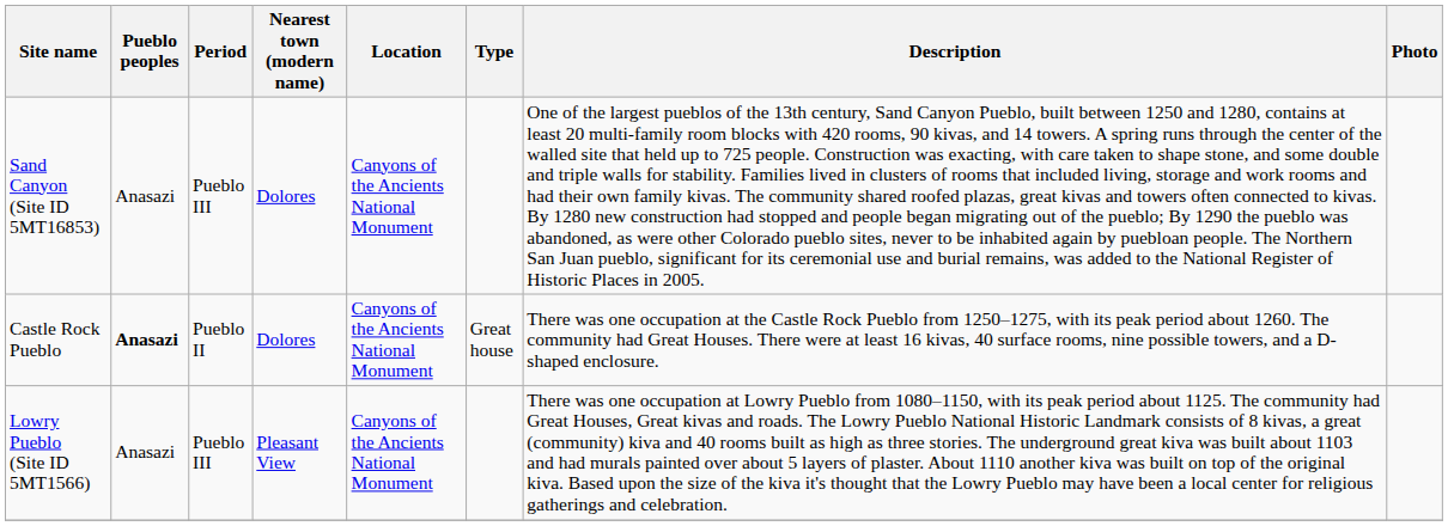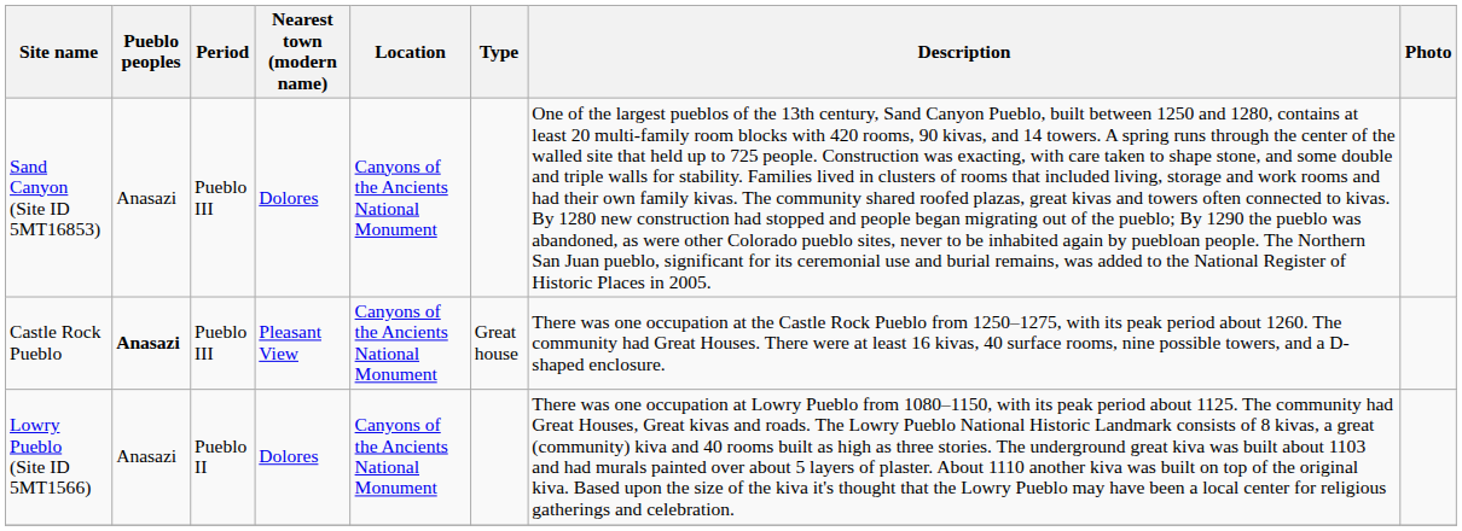 <table class="wikitable sortable" style="width:98%">
 <tr>
 <th>Site name</th>
 <th>Pueblo peoples</th>
 <th>Period</th>
 <th>Nearest town (modern name)</th>
 <th>Location</th>
 <th>Type</th>
 <th>Description</th>
 <th>Photo</th>
 </tr>
 <tr>
 <td><a href='#'>Sand Canyon</a><br>(Site ID 5MT16853)</td>
 <td>Anasazi</td>
 <td>Pueblo III</td>
 <td><a href='#'>Dolores</a></td>
 <td><a href='#'>Canyons of the Ancients National Monument</a></td>
 <td></td>
 <td>One of the largest pueblos of the 13th century, Sand Canyon Pueblo, built between 1250 and 1280, contains at least 20 multi-family room blocks with 420 rooms, 90 kivas, and 14 towers. A spring runs through the center of the walled site that held up to 725 people.  Construction was exacting, with care taken to shape stone, and some double and triple walls for stability.  Families lived in clusters of rooms that included living, storage and work rooms and had their own family kivas.  The community shared roofed plazas, great kivas and towers often connected to kivas.  By 1280 new construction had stopped and people began migrating out of the pueblo; By 1290 the pueblo was abandoned, as were other Colorado pueblo sites, never to be inhabited again by puebloan people. The Northern San Juan pueblo, significant for its ceremonial use and burial remains, was added to the National Register of Historic Places in 2005.</td>
 <td></td>
 </tr>
 <tr>
 <td>Castle Rock Pueblo</td>
 <td><strong>Anasazi</strong></td>
-<td>Pueblo II</td>
-<td><a href='#'>Dolores</a></td>
+<td>Pueblo III</td>
+<td><a href='#'>Pleasant View</a></td>
 <td><a href='#'>Canyons of the Ancients National Monument</a></td>
 <td>Great house</td>
 <td>There was one occupation at the Castle Rock Pueblo from 1250–1275, with its peak period about 1260.  The community had Great Houses. There were at least 16 kivas, 40 surface rooms, nine possible towers, and a D-shaped enclosure.</td>
 <td></td>
 </tr>
 <tr>
 <td><a href='#'>Lowry Pueblo</a><br>(Site ID 5MT1566)</td>
 <td>Anasazi</td>
-<td>Pueblo III</td>
-<td><a href='#'>Pleasant View</a></td>
+<td>Pueblo II</td>
+<td><a href='#'>Dolores</a></td>
 <td><a href='#'>Canyons of the Ancients National Monument</a></td>
 <td></td>
 <td>There was one occupation at Lowry Pueblo from 1080–1150, with its peak period about 1125.  The community had Great Houses, Great kivas and roads. The Lowry Pueblo National Historic Landmark consists of 8 kivas, a great (community) kiva and 40 rooms built as high as three stories.  The underground great kiva was built about 1103 and had murals painted over about 5 layers of plaster.  About 1110 another kiva was built on top of the original kiva.  Based upon the size of the kiva it's thought that the Lowry Pueblo may have been a local center for religious gatherings and celebration.</td>
 <td></td>
 </tr>
 <tr>
 </tr>
 </table>
